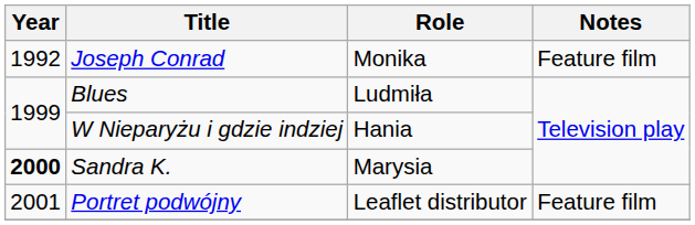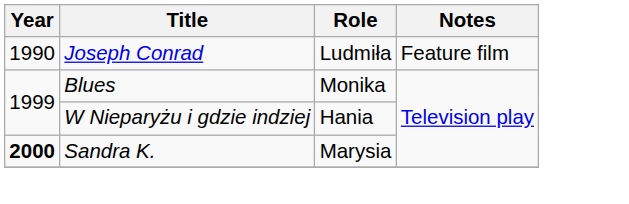 <table class="wikitable plainrowheaders sortable">
 <tr>
 <th scope="col">Year</th>
 <th scope="col">Title</th>
 <th scope="col">Role</th>
 <th scope="col" class="unsortable">Notes</th>
 </tr>
 <tr>
-<td>1992</td>
+<td>1990</td>
 <td><em><a href='#'>Joseph Conrad</a></em></td>
-<td>Monika</td>
+<td>Ludmiła</td>
 <td>Feature film</td>
 </tr>
 <tr>
 <td rowspan=2>1999</td>
 <td><em>Blues</em></td>
-<td>Ludmiła</td>
+<td>Monika</td>
 <td rowspan=3><a href='#'>Television play</a></td>
 </tr>
 <tr>
 <td><em>W Nieparyżu i gdzie indziej</em></td>
 <td>Hania</td>
 </tr>
 <tr>
 <td><strong>2000</strong></td>
 <td><em>Sandra K.</em></td>
 <td>Marysia</td>
 </tr>
 <tr>
-<td>2001</td>
-<td><em><a href='#'>Portret podwójny</a></em></td>
-<td>Leaflet distributor</td>
-<td>Feature film</td>
-</tr>
-<tr>
 </tr>
 </table>
